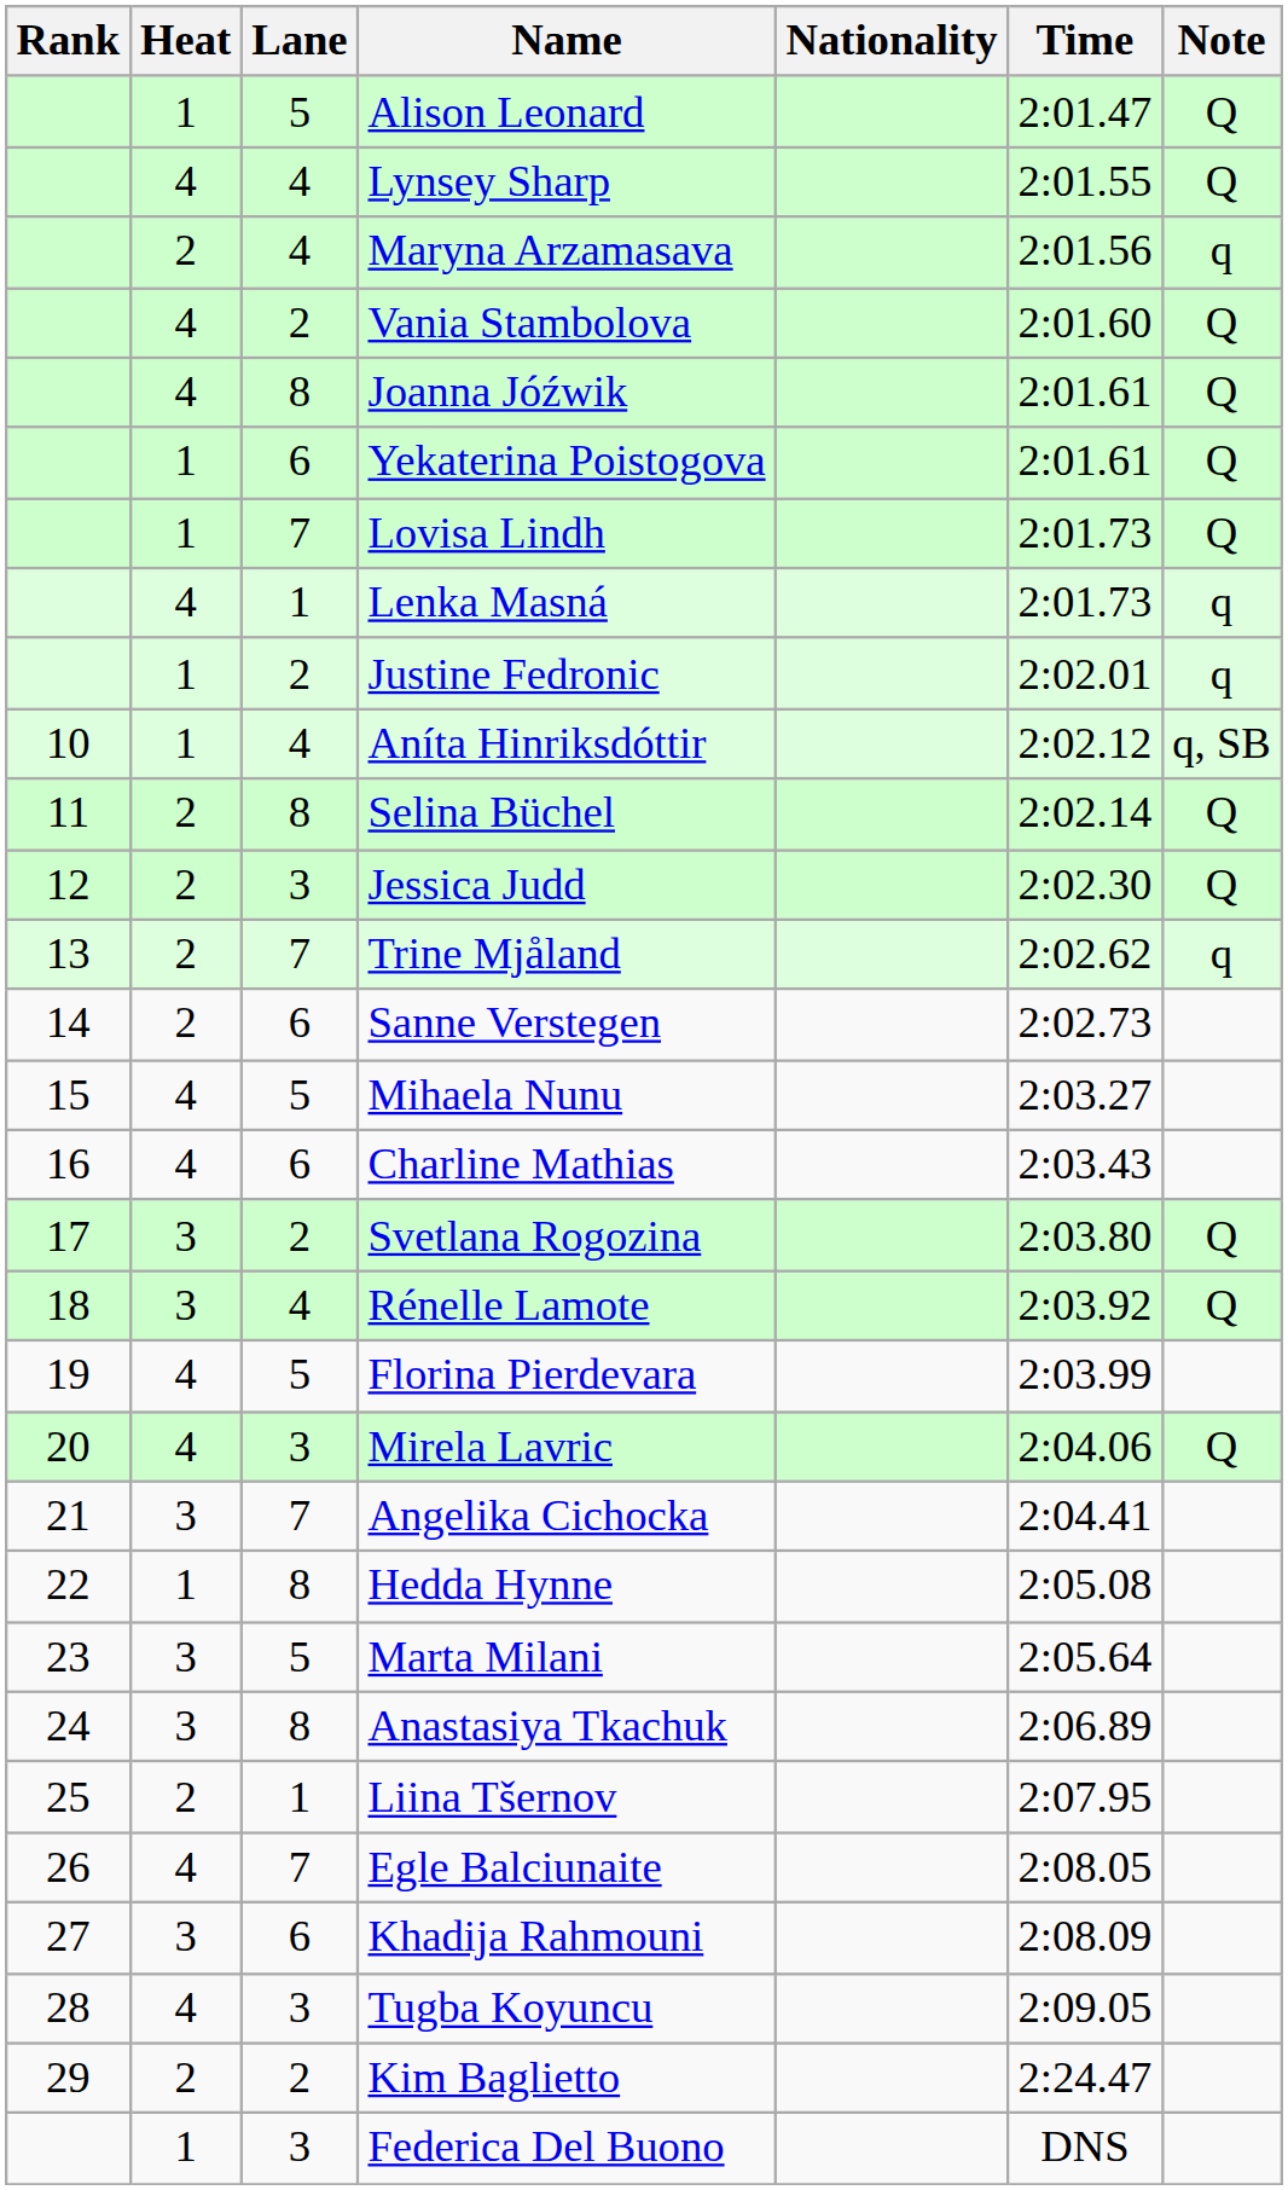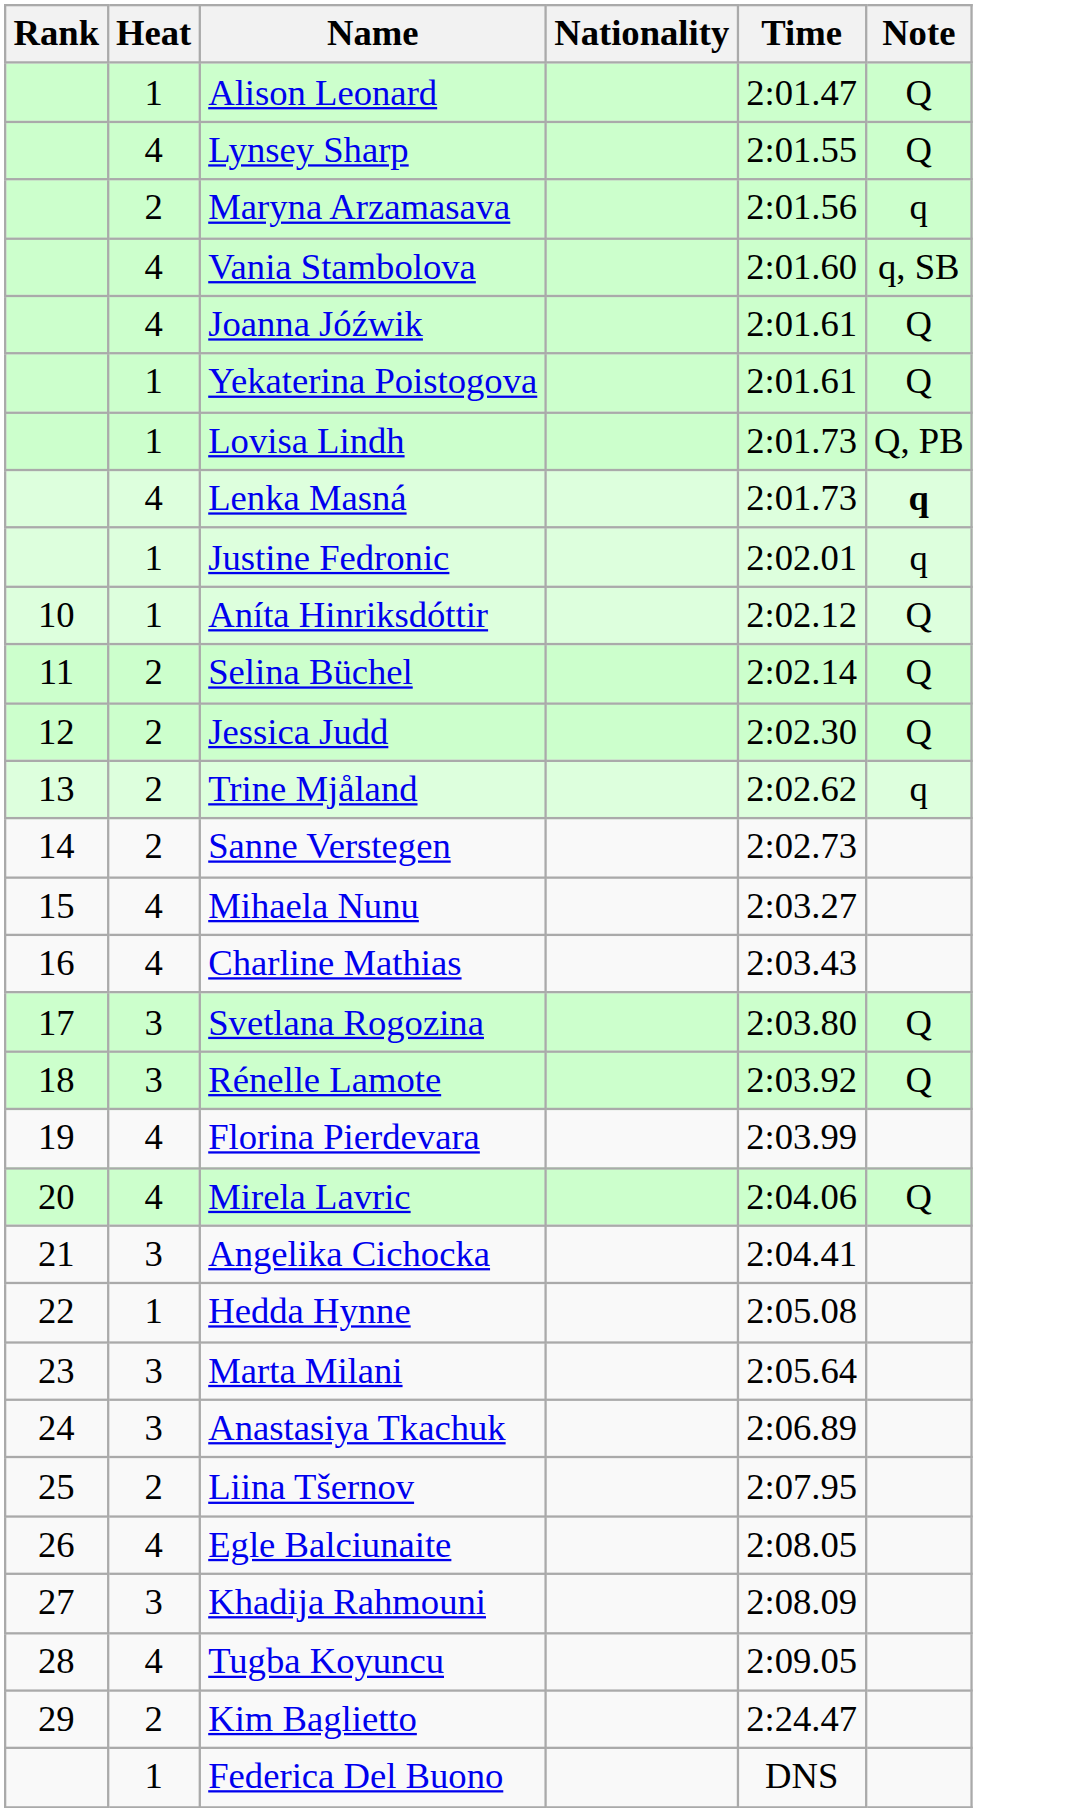 <table class="wikitable sortable" style="text-align:center">
 <tr>
 <th>Rank</th>
 <th>Heat</th>
-<th>Lane</th>
 <th>Name</th>
 <th>Nationality</th>
 <th>Time</th>
 <th>Note</th>
 </tr>
 <tr bgcolor=ccffcc>
 <td></td>
 <td>1</td>
-<td>5</td>
 <td align=left><a href='#'>Alison Leonard</a></td>
 <td align=left></td>
 <td>2:01.47</td>
 <td>Q</td>
 </tr>
 <tr bgcolor=ccffcc>
 <td></td>
-<td>4</td>
 <td>4</td>
 <td align=left><a href='#'>Lynsey Sharp</a></td>
 <td align=left></td>
 <td>2:01.55</td>
 <td>Q</td>
 </tr>
 <tr bgcolor=ccffcc>
 <td></td>
 <td>2</td>
-<td>4</td>
 <td align=left><a href='#'>Maryna Arzamasava</a></td>
 <td align=left></td>
 <td>2:01.56</td>
 <td>q</td>
 </tr>
 <tr bgcolor=ccffcc>
 <td></td>
 <td>4</td>
-<td>2</td>
 <td align=left><a href='#'>Vania Stambolova</a></td>
 <td align=left></td>
 <td>2:01.60</td>
-<td>Q</td>
+<td>q, SB</td>
 </tr>
 <tr bgcolor=ccffcc>
 <td></td>
 <td>4</td>
-<td>8</td>
 <td align=left><a href='#'>Joanna Jóźwik</a></td>
 <td align=left></td>
 <td>2:01.61</td>
 <td>Q</td>
 </tr>
 <tr bgcolor=ccffcc>
 <td></td>
 <td>1</td>
-<td>6</td>
 <td align=left><a href='#'>Yekaterina Poistogova</a></td>
 <td align=left></td>
 <td>2:01.61</td>
 <td>Q</td>
 </tr>
 <tr bgcolor=ccffcc>
 <td></td>
 <td>1</td>
-<td>7</td>
 <td align=left><a href='#'>Lovisa Lindh</a></td>
 <td align=left></td>
 <td>2:01.73</td>
-<td>Q</td>
+<td>Q, PB</td>
 </tr>
 <tr bgcolor=ddffdd>
 <td></td>
 <td>4</td>
-<td>1</td>
 <td align=left><a href='#'>Lenka Masná</a></td>
 <td align=left></td>
 <td>2:01.73</td>
-<td>q</td>
+<td><strong>q</strong></td>
 </tr>
 <tr bgcolor=ddffdd>
 <td></td>
 <td>1</td>
-<td>2</td>
 <td align=left><a href='#'>Justine Fedronic</a></td>
 <td align=left></td>
 <td>2:02.01</td>
 <td>q</td>
 </tr>
 <tr bgcolor=ddffdd>
 <td>10</td>
 <td>1</td>
-<td>4</td>
 <td align=left><a href='#'>Aníta Hinriksdóttir</a></td>
 <td align=left></td>
 <td>2:02.12</td>
-<td>q, SB</td>
+<td>Q</td>
 </tr>
 <tr bgcolor=ccffcc>
 <td>11</td>
 <td>2</td>
-<td>8</td>
 <td align=left><a href='#'>Selina Büchel</a></td>
 <td align=left></td>
 <td>2:02.14</td>
 <td>Q</td>
 </tr>
 <tr bgcolor=ccffcc>
 <td>12</td>
 <td>2</td>
-<td>3</td>
 <td align=left><a href='#'>Jessica Judd</a></td>
 <td align=left></td>
 <td>2:02.30</td>
 <td>Q</td>
 </tr>
 <tr bgcolor=ddffdd>
 <td>13</td>
 <td>2</td>
-<td>7</td>
 <td align=left><a href='#'>Trine Mjåland</a></td>
 <td align=left></td>
 <td>2:02.62</td>
 <td>q</td>
 </tr>
 <tr>
 <td>14</td>
 <td>2</td>
-<td>6</td>
 <td align=left><a href='#'>Sanne Verstegen</a></td>
 <td align=left></td>
 <td>2:02.73</td>
 <td></td>
 </tr>
 <tr>
 <td>15</td>
 <td>4</td>
-<td>5</td>
 <td align=left><a href='#'>Mihaela Nunu</a></td>
 <td align=left></td>
 <td>2:03.27</td>
 <td></td>
 </tr>
 <tr>
 <td>16</td>
 <td>4</td>
-<td>6</td>
 <td align=left><a href='#'>Charline Mathias</a></td>
 <td align=left></td>
 <td>2:03.43</td>
 <td></td>
 </tr>
 <tr bgcolor=ccffcc>
 <td>17</td>
 <td>3</td>
-<td>2</td>
 <td align=left><a href='#'>Svetlana Rogozina</a></td>
 <td align=left></td>
 <td>2:03.80</td>
 <td>Q</td>
 </tr>
 <tr bgcolor=ccffcc>
 <td>18</td>
 <td>3</td>
-<td>4</td>
 <td align=left><a href='#'>Rénelle Lamote</a></td>
 <td align=left></td>
 <td>2:03.92</td>
 <td>Q</td>
 </tr>
 <tr>
 <td>19</td>
 <td>4</td>
-<td>5</td>
 <td align=left><a href='#'>Florina Pierdevara</a></td>
 <td align=left></td>
 <td>2:03.99</td>
 <td></td>
 </tr>
 <tr bgcolor=ccffcc>
 <td>20</td>
 <td>4</td>
-<td>3</td>
 <td align=left><a href='#'>Mirela Lavric</a></td>
 <td align=left></td>
 <td>2:04.06</td>
 <td>Q</td>
 </tr>
 <tr>
 <td>21</td>
 <td>3</td>
-<td>7</td>
 <td align=left><a href='#'>Angelika Cichocka</a></td>
 <td align=left></td>
 <td>2:04.41</td>
 <td></td>
 </tr>
 <tr>
 <td>22</td>
 <td>1</td>
-<td>8</td>
 <td align=left><a href='#'>Hedda Hynne</a></td>
 <td align=left></td>
 <td>2:05.08</td>
 <td></td>
 </tr>
 <tr>
 <td>23</td>
 <td>3</td>
-<td>5</td>
 <td align=left><a href='#'>Marta Milani</a></td>
 <td align=left></td>
 <td>2:05.64</td>
 <td></td>
 </tr>
 <tr>
 <td>24</td>
 <td>3</td>
-<td>8</td>
 <td align=left><a href='#'>Anastasiya Tkachuk</a></td>
 <td align=left></td>
 <td>2:06.89</td>
 <td></td>
 </tr>
 <tr>
 <td>25</td>
 <td>2</td>
-<td>1</td>
 <td align=left><a href='#'>Liina Tšernov</a></td>
 <td align=left></td>
 <td>2:07.95</td>
 <td></td>
 </tr>
 <tr>
 <td>26</td>
 <td>4</td>
-<td>7</td>
 <td align=left><a href='#'>Egle Balciunaite</a></td>
 <td align=left></td>
 <td>2:08.05</td>
 <td></td>
 </tr>
 <tr>
 <td>27</td>
 <td>3</td>
-<td>6</td>
 <td align=left><a href='#'>Khadija Rahmouni</a></td>
 <td align=left></td>
 <td>2:08.09</td>
 <td></td>
 </tr>
 <tr>
 <td>28</td>
 <td>4</td>
-<td>3</td>
 <td align=left><a href='#'>Tugba Koyuncu</a></td>
 <td align=left></td>
 <td>2:09.05</td>
 <td></td>
 </tr>
 <tr>
 <td>29</td>
-<td>2</td>
 <td>2</td>
 <td align=left><a href='#'>Kim Baglietto</a></td>
 <td align=left></td>
 <td>2:24.47</td>
 <td></td>
 </tr>
 <tr>
 <td></td>
 <td>1</td>
-<td>3</td>
 <td align=left><a href='#'>Federica Del Buono</a></td>
 <td align=left></td>
 <td>DNS</td>
 <td></td>
 </tr>
 </table>
